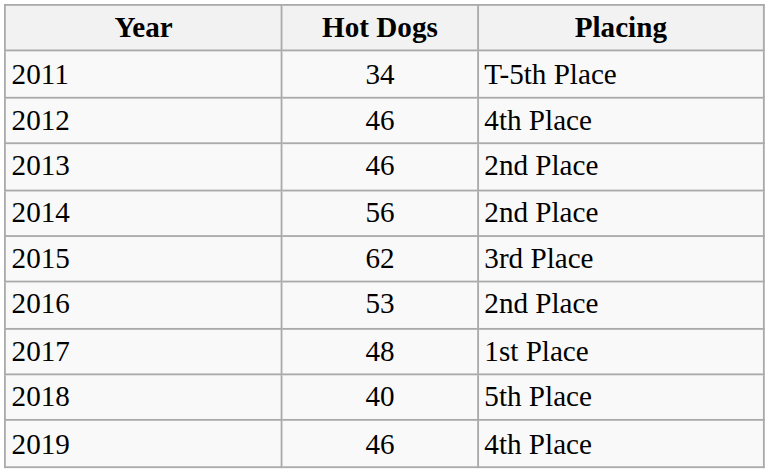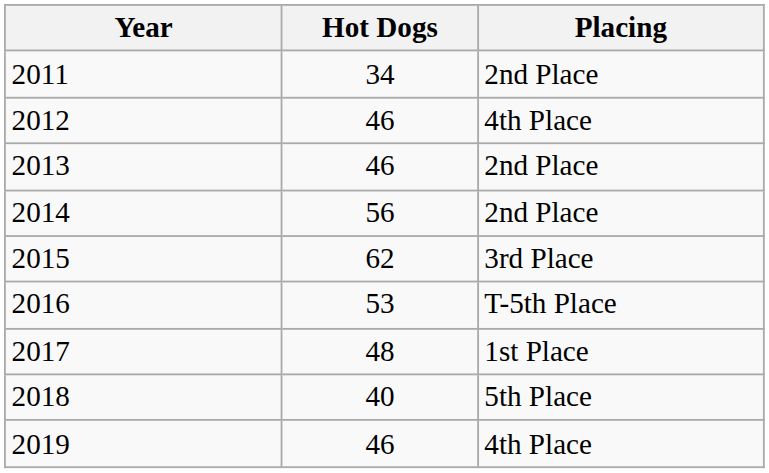 <table class="wikitable">
 <tr>
 <th align="left" width="145px"><strong>Year</strong></th>
 <th align="center" width="100px"><strong>Hot Dogs</strong></th>
 <th align="left" width="150px"><strong>Placing</strong></th>
 </tr>
 <tr>
 <td align="left">2011</td>
 <td align="center">34</td>
-<td align="left">T-5th Place</td>
+<td align="left">2nd Place</td>
 </tr>
 <tr>
 <td align="left">2012</td>
 <td align="center">46</td>
 <td align="left">4th Place </td>
 </tr>
 <tr>
 <td align="left">2013</td>
 <td align="center">46</td>
 <td align="left">2nd Place</td>
 </tr>
 <tr>
 <td align="left">2014</td>
 <td align="center">56</td>
 <td align="left">2nd Place</td>
 </tr>
 <tr>
 <td align="left">2015</td>
 <td align="center">62</td>
 <td align="left">3rd Place</td>
 </tr>
 <tr>
 <td align="left">2016</td>
 <td align="center">53</td>
-<td align="left">2nd Place</td>
+<td align="left">T-5th Place</td>
 </tr>
 <tr>
 <td align="left">2017</td>
 <td align="center">48</td>
 <td align="left">1st Place</td>
 </tr>
 <tr>
 <td align="left">2018</td>
 <td align="center">40</td>
 <td align="left">5th Place</td>
 </tr>
 <tr>
 <td align="left">2019</td>
 <td align="center">46</td>
 <td align="left">4th Place</td>
 </tr>
 </table>
